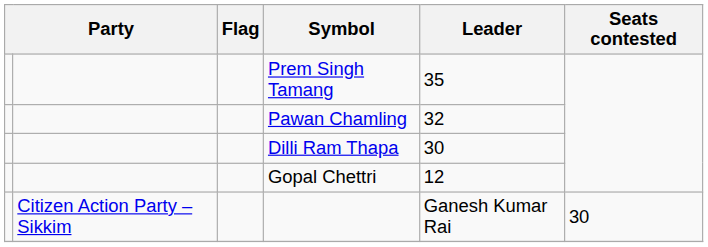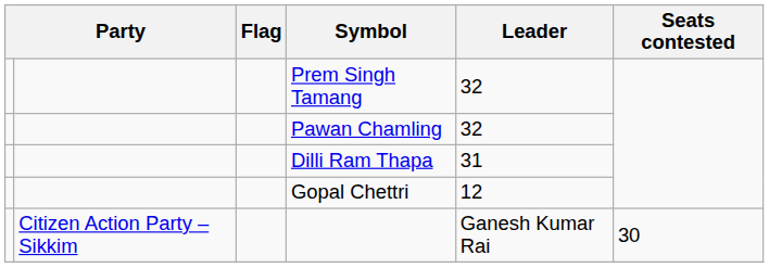 <table class="wikitable defaultcenter col2left col5left" style="font-size: 100%">
 <tr>
 <th colspan="2">Party</th>
 <th>Flag</th>
 <th>Symbol</th>
 <th>Leader</th>
 <th>Seats contested</th>
 </tr>
 <tr>
 <td></td>
 <td></td>
 <td></td>
 <td><a href='#'>Prem Singh Tamang</a></td>
-<td>35</td>
+<td>32</td>
 </tr>
 <tr>
 <td></td>
 <td></td>
 <td></td>
 <td><a href='#'>Pawan Chamling</a></td>
 <td>32</td>
 </tr>
 <tr>
 <td></td>
 <td></td>
 <td></td>
 <td><a href='#'>Dilli Ram Thapa</a></td>
-<td>30</td>
+<td>31</td>
 </tr>
 <tr>
 <td></td>
 <td></td>
 <td></td>
 <td>Gopal Chettri</td>
 <td>12</td>
 </tr>
 <tr>
 <td bgcolor=></td>
 <td Align="left"><a href='#'>Citizen Action Party – Sikkim</a></td>
 <td></td>
 <td></td>
 <td>Ganesh Kumar Rai</td>
 <td>30</td>
 </tr>
 <tr>
 </tr>
 </table>
